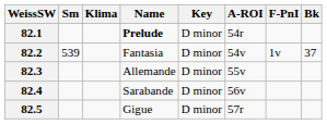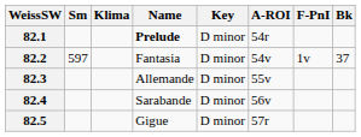 <table border="1" class="wikitable sortable">
 <tr>
 <th data-sort-type="number">WeissSW</th>
 <th>Sm</th>
 <th>Klima</th>
 <th class="unsortable">Name</th>
 <th class="unsortable">Key</th>
 <th>A-ROI</th>
 <th>F-PnI</th>
 <th>Bk</th>
 </tr>
 <tr>
 <th data-sort-value="1">82.1</th>
 <td></td>
 <td></td>
 <td><strong>Prelude</strong></td>
 <td>D minor</td>
 <td>54r</td>
 <td></td>
 <td></td>
 </tr>
 <tr>
 <th data-sort-value="2">82.2</th>
-<td>539</td>
+<td>597</td>
 <td></td>
 <td>Fantasia</td>
 <td>D minor</td>
 <td>54v</td>
 <td>1v</td>
 <td>37</td>
 </tr>
 <tr>
 <th data-sort-value="3">82.3</th>
 <td></td>
 <td></td>
 <td>Allemande</td>
 <td>D minor</td>
 <td>55v</td>
 <td></td>
 <td></td>
 </tr>
 <tr>
 <th data-sort-value="4">82.4</th>
 <td></td>
 <td></td>
 <td>Sarabande</td>
 <td>D minor</td>
 <td>56v</td>
 <td></td>
 <td></td>
 </tr>
 <tr>
 <th data-sort-value="5">82.5</th>
 <td></td>
 <td></td>
 <td>Gigue</td>
 <td>D minor</td>
 <td>57r</td>
 <td></td>
 <td></td>
 </tr>
 </table>
